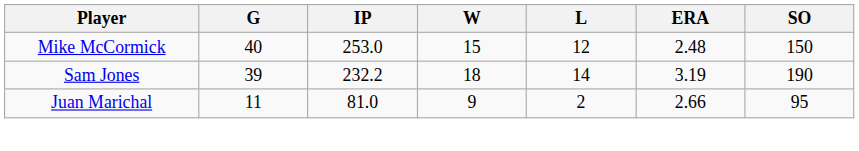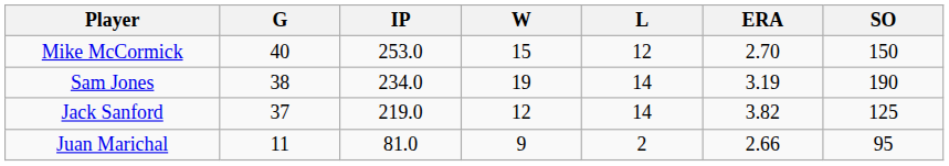 <table class="wikitable sortable">
 <tr>
 <th bgcolor="#DDDDFF" width="16%">Player</th>
 <th bgcolor="#DDDDFF" width="9%">G</th>
 <th bgcolor="#DDDDFF" width="9%">IP</th>
 <th bgcolor="#DDDDFF" width="9%">W</th>
 <th bgcolor="#DDDDFF" width="9%">L</th>
 <th bgcolor="#DDDDFF" width="9%">ERA</th>
 <th bgcolor="#DDDDFF" width="9%">SO</th>
 </tr>
 <tr align="center">
 <td><a href='#'>Mike McCormick</a></td>
 <td>40</td>
 <td>253.0</td>
 <td>15</td>
 <td>12</td>
-<td>2.48</td>
+<td>2.70</td>
 <td>150</td>
 </tr>
 <tr align="center">
 <td><a href='#'>Sam Jones</a></td>
-<td>39</td>
-<td>232.2</td>
-<td>18</td>
+<td>38</td>
+<td>234.0</td>
+<td>19</td>
 <td>14</td>
 <td>3.19</td>
 <td>190</td>
+</tr>
+<tr align="center">
+<td><a href='#'>Jack Sanford</a></td>
+<td>37</td>
+<td>219.0</td>
+<td>12</td>
+<td>14</td>
+<td>3.82</td>
+<td>125</td>
 </tr>
 <tr align="center">
 <td><a href='#'>Juan Marichal</a></td>
 <td>11</td>
 <td>81.0</td>
 <td>9</td>
 <td>2</td>
 <td>2.66</td>
 <td>95</td>
 </tr>
 </table>
